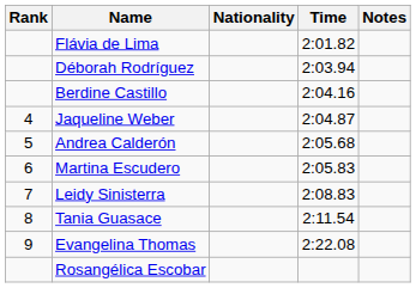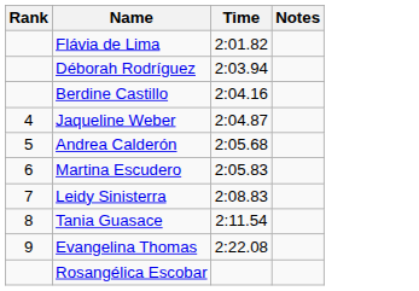 <table class="wikitable sortable" style="text-align:center">
 <tr>
 <th>Rank</th>
 <th>Name</th>
-<th>Nationality</th>
 <th>Time</th>
 <th>Notes</th>
 </tr>
 <tr>
 <td></td>
 <td align=left><a href='#'>Flávia de Lima</a></td>
-<td align=left></td>
 <td>2:01.82</td>
 <td></td>
 </tr>
 <tr>
 <td></td>
 <td align=left><a href='#'>Déborah Rodríguez</a></td>
-<td align=left></td>
 <td>2:03.94</td>
 <td></td>
 </tr>
 <tr>
 <td></td>
 <td align=left><a href='#'>Berdine Castillo</a></td>
-<td align=left></td>
 <td>2:04.16</td>
 <td></td>
 </tr>
 <tr>
 <td>4</td>
 <td align=left><a href='#'>Jaqueline Weber</a></td>
-<td align=left></td>
 <td>2:04.87</td>
 <td></td>
 </tr>
 <tr>
 <td>5</td>
 <td align=left><a href='#'>Andrea Calderón</a></td>
-<td align=left></td>
 <td>2:05.68</td>
 <td></td>
 </tr>
 <tr>
 <td>6</td>
 <td align=left><a href='#'>Martina Escudero</a></td>
-<td align=left></td>
 <td>2:05.83</td>
 <td></td>
 </tr>
 <tr>
 <td>7</td>
 <td align=left><a href='#'>Leidy Sinisterra</a></td>
-<td align=left></td>
 <td>2:08.83</td>
 <td></td>
 </tr>
 <tr>
 <td>8</td>
 <td align=left><a href='#'>Tania Guasace</a></td>
-<td align=left></td>
 <td>2:11.54</td>
 <td></td>
 </tr>
 <tr>
 <td>9</td>
 <td align=left><a href='#'>Evangelina Thomas</a></td>
-<td align=left></td>
 <td>2:22.08</td>
 <td></td>
 </tr>
 <tr>
 <td></td>
 <td align=left><a href='#'>Rosangélica Escobar</a></td>
-<td align=left></td>
 <td></td>
 <td></td>
 </tr>
 </table>
